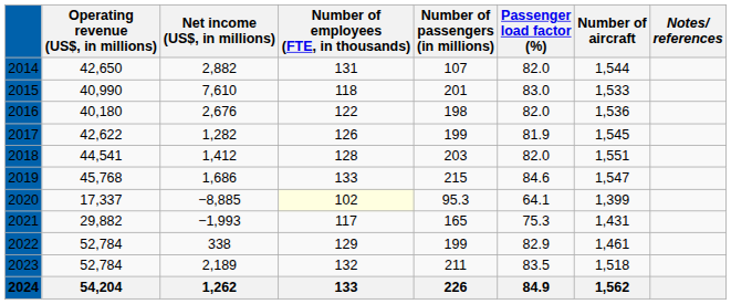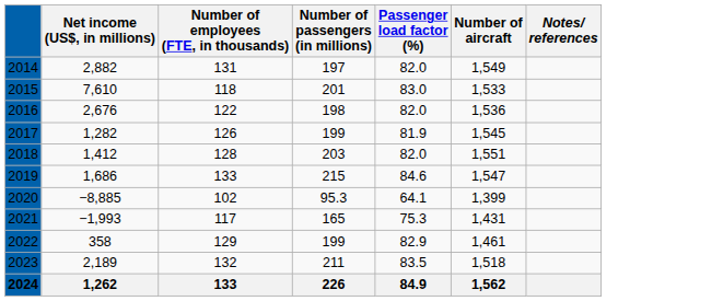 <table class="wikitable" style="text-align:center;">
 <tr>
 <th style="background: #0061ab;"></th>
-<th>Operating<br>revenue<br>(US$, in millions)</th>
 <th>Net income<br>(US$, in millions)</th>
 <th>Number of<br>employees<br>(<a href='#'>FTE</a>, in thousands)</th>
 <th>Number of<br>passengers<br>(in millions)</th>
 <th><a href='#'>Passenger<br>load factor</a><br>(%)</th>
 <th>Number of<br>aircraft</th>
 <th><em>Notes/<br>references</em></th>
 </tr>
 <tr>
 <td style="background: #0061ab;"><span>2014</span></td>
-<td>42,650</td>
 <td>2,882</td>
 <td>131</td>
-<td>107</td>
+<td>197</td>
 <td>82.0</td>
-<td>1,544</td>
+<td>1,549</td>
 <td></td>
 </tr>
 <tr>
 <td style="background: #0061ab;"><span>2015</span></td>
-<td>40,990</td>
 <td>7,610</td>
 <td>118</td>
 <td>201</td>
 <td>83.0</td>
 <td>1,533</td>
 <td></td>
 </tr>
 <tr>
 <td style="background: #0061ab;"><span>2016</span></td>
-<td>40,180</td>
 <td>2,676</td>
 <td>122</td>
 <td>198</td>
 <td>82.0</td>
 <td>1,536</td>
 <td></td>
 </tr>
 <tr>
 <td style="background: #0061ab;"><span>2017</span></td>
-<td>42,622</td>
 <td>1,282</td>
 <td>126</td>
 <td>199</td>
 <td>81.9</td>
 <td>1,545</td>
 <td></td>
 </tr>
 <tr>
 <td style="background: #0061ab;"><span>2018</span></td>
-<td>44,541</td>
 <td>1,412</td>
 <td>128</td>
 <td>203</td>
 <td>82.0</td>
 <td>1,551</td>
 <td></td>
 </tr>
 <tr>
 <td style="background: #0061ab;"><span>2019</span></td>
-<td>45,768</td>
 <td>1,686</td>
 <td>133</td>
 <td>215</td>
 <td>84.6</td>
 <td>1,547</td>
 <td></td>
 </tr>
 <tr>
 <td style="background: #0061ab;"><span>2020</span></td>
-<td>17,337</td>
 <td><span>−8,885</span></td>
-<td style="background: lightyellow;">102</td>
+<td>102</td>
 <td>95.3</td>
 <td>64.1</td>
 <td>1,399</td>
 <td></td>
 </tr>
 <tr>
 <td style="background: #0061ab;"><span>2021</span></td>
-<td>29,882</td>
 <td><span>−1,993</span></td>
 <td>117</td>
 <td>165</td>
 <td>75.3</td>
 <td>1,431</td>
 <td></td>
 </tr>
 <tr>
 <td style="background: #0061ab;"><span>2022</span></td>
-<td>52,784</td>
-<td>338</td>
+<td>358</td>
 <td>129</td>
 <td>199</td>
 <td>82.9</td>
 <td>1,461</td>
 <td></td>
 </tr>
 <tr>
 <td style="background: #0061ab;"><span>2023</span></td>
-<td>52,784</td>
 <td>2,189</td>
 <td>132</td>
 <td>211</td>
 <td>83.5</td>
 <td>1,518</td>
 <td></td>
 </tr>
 <tr>
 <th style="background: #0061ab;"><span>2024</span></th>
-<th>54,204</th>
 <th>1,262</th>
 <th>133</th>
 <th>226</th>
 <th>84.9</th>
 <th>1,562</th>
 <th></th>
 </tr>
 </table>
